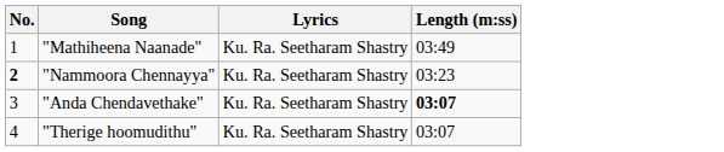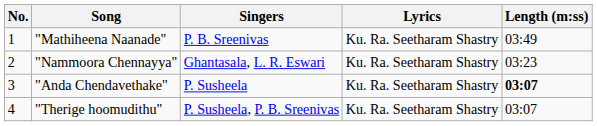 <table class="wikitable" style="font-size:95%;">
 <tr>
 <th>No.</th>
 <th>Song</th>
+<th>Singers</th>
 <th>Lyrics</th>
 <th>Length (m:ss)</th>
 </tr>
 <tr>
 <td>1</td>
 <td>"Mathiheena Naanade"</td>
+<td><a href='#'>P. B. Sreenivas</a></td>
 <td>Ku. Ra. Seetharam Shastry</td>
 <td>03:49</td>
 </tr>
 <tr>
-<td><strong>2</strong></td>
+<td>2</td>
 <td>"Nammoora Chennayya"</td>
+<td><a href='#'>Ghantasala</a>, <a href='#'>L. R. Eswari</a></td>
 <td>Ku. Ra. Seetharam Shastry</td>
 <td>03:23</td>
 </tr>
 <tr>
 <td>3</td>
 <td>"Anda Chendavethake"</td>
+<td><a href='#'>P. Susheela</a></td>
 <td>Ku. Ra. Seetharam Shastry</td>
 <td><strong>03:07</strong></td>
 </tr>
 <tr>
 <td>4</td>
 <td>"Therige hoomudithu"</td>
+<td><a href='#'>P. Susheela</a>, <a href='#'>P. B. Sreenivas</a></td>
 <td>Ku. Ra. Seetharam Shastry</td>
 <td>03:07</td>
 </tr>
 </table>
